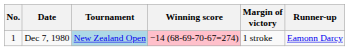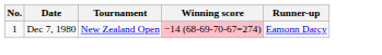 <table class="wikitable" style="font-size:95%;">
 <tr>
 <th>No.</th>
 <th>Date</th>
 <th>Tournament</th>
 <th>Winning score</th>
-<th>Margin of<br>victory</th>
 <th>Runner-up</th>
 </tr>
 <tr>
 <td align=center>1</td>
 <td align=right>Dec 7, 1980</td>
-<td style="background: lightblue;"><a href='#'>New Zealand Open</a></td>
+<td><a href='#'>New Zealand Open</a></td>
 <td style="background: pink;">−14 (68-69-70-67=274)</td>
-<td>1 stroke</td>
 <td> <a href='#'>Eamonn Darcy</a></td>
 </tr>
 </table>
